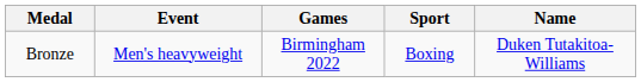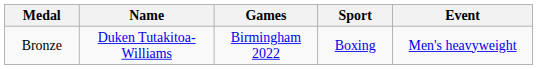 <table class="wikitable">
 <tr>
 <th style="width:6em">Medal</th>
-<th style="width:12em">Event</th>
+<th style="width:12em">Name</th>
 <th style="width:8em">Games</th>
 <th style="width:6em">Sport</th>
-<th style="width:12em">Name</th>
+<th style="width:12em">Event</th>
 </tr>
 <tr>
 <td align="center"> Bronze</td>
-<td align="center"><a href='#'>Men's heavyweight</a></td>
+<td align="center"><a href='#'>Duken Tutakitoa-Williams</a></td>
 <td align="center"><a href='#'>Birmingham 2022</a></td>
 <td align="center"><a href='#'>Boxing</a></td>
-<td align="center"><a href='#'>Duken Tutakitoa-Williams</a></td>
+<td align="center"><a href='#'>Men's heavyweight</a></td>
 </tr>
 </table>
